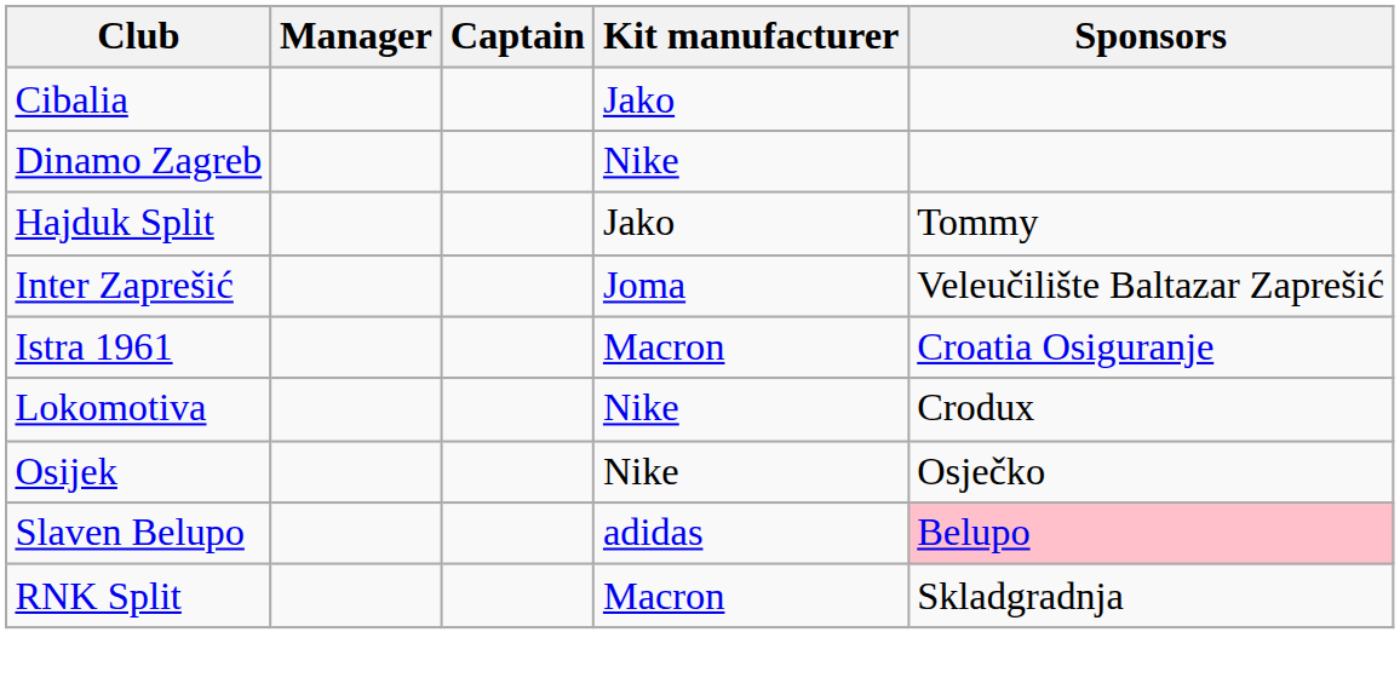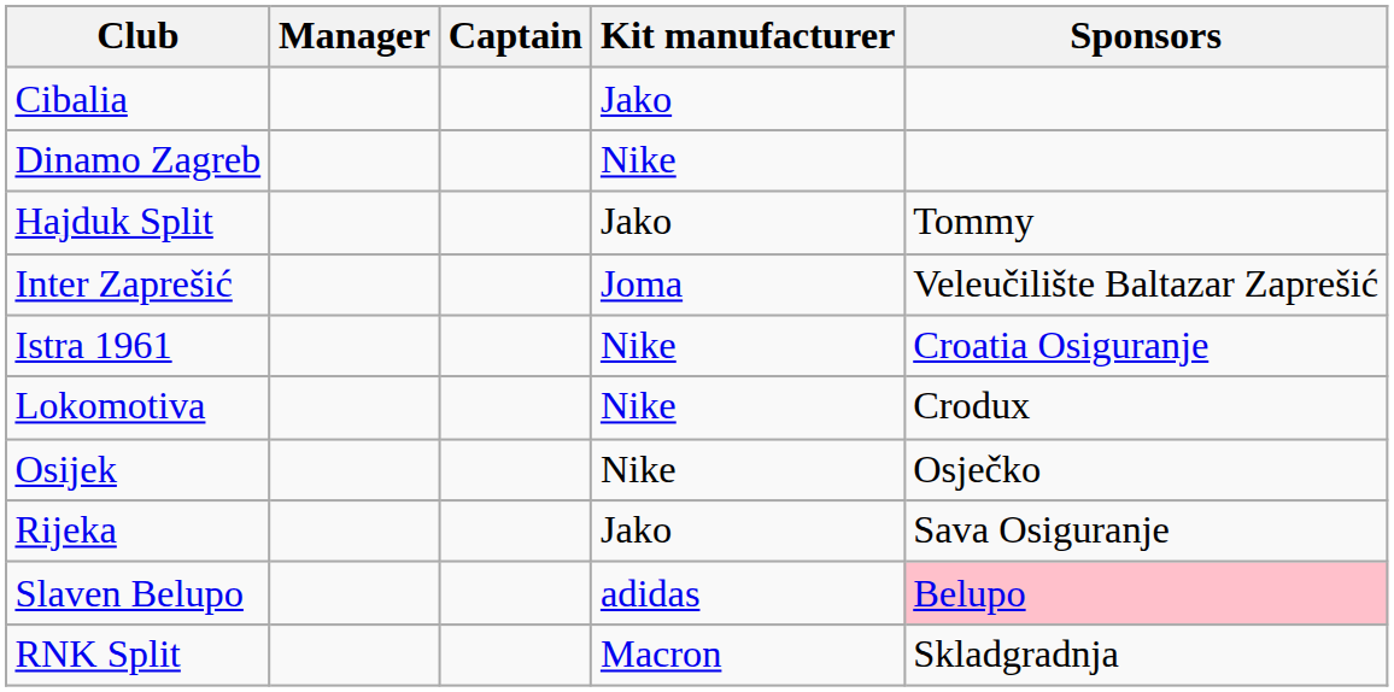 <table class="wikitable sortable" style="text-align: left;">
 <tr>
 <th>Club</th>
 <th>Manager</th>
 <th>Captain</th>
 <th>Kit manufacturer</th>
 <th>Sponsors</th>
 </tr>
 <tr>
 <td><a href='#'>Cibalia</a></td>
 <td> </td>
 <td> </td>
 <td><a href='#'>Jako</a></td>
 <td></td>
 </tr>
 <tr>
 <td><a href='#'>Dinamo Zagreb</a></td>
 <td> </td>
 <td> </td>
 <td><a href='#'>Nike</a></td>
 <td></td>
 </tr>
 <tr>
 <td><a href='#'>Hajduk Split</a></td>
 <td> </td>
 <td> </td>
 <td>Jako</td>
 <td>Tommy</td>
 </tr>
 <tr>
 <td><a href='#'>Inter Zaprešić</a></td>
 <td> </td>
 <td> </td>
 <td><a href='#'>Joma</a></td>
 <td>Veleučilište Baltazar Zaprešić</td>
 </tr>
 <tr>
 <td><a href='#'>Istra 1961</a></td>
 <td> </td>
 <td> </td>
-<td><a href='#'>Macron</a></td>
+<td><a href='#'>Nike</a></td>
 <td><a href='#'>Croatia Osiguranje</a></td>
 </tr>
 <tr>
 <td><a href='#'>Lokomotiva</a></td>
 <td> </td>
 <td> </td>
 <td><a href='#'>Nike</a></td>
 <td>Crodux</td>
 </tr>
 <tr>
 <td><a href='#'>Osijek</a></td>
 <td> </td>
 <td> </td>
 <td>Nike</td>
 <td>Osječko</td>
 </tr>
 <tr>
+<td><a href='#'>Rijeka</a></td>
+<td> </td>
+<td> </td>
+<td>Jako</td>
+<td>Sava Osiguranje</td>
+</tr>
+<tr>
 <td><a href='#'>Slaven Belupo</a></td>
 <td> </td>
 <td> </td>
 <td><a href='#'>adidas</a></td>
 <td style="background: pink;"><a href='#'>Belupo</a></td>
 </tr>
 <tr>
 <td><a href='#'>RNK Split</a></td>
 <td> </td>
 <td> </td>
 <td><a href='#'>Macron</a></td>
 <td>Skladgradnja</td>
 </tr>
 </table>
